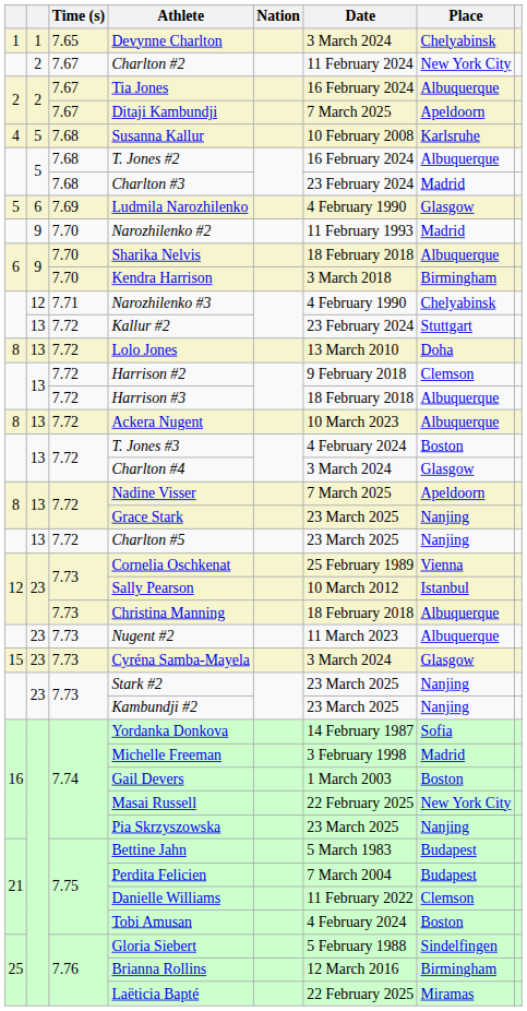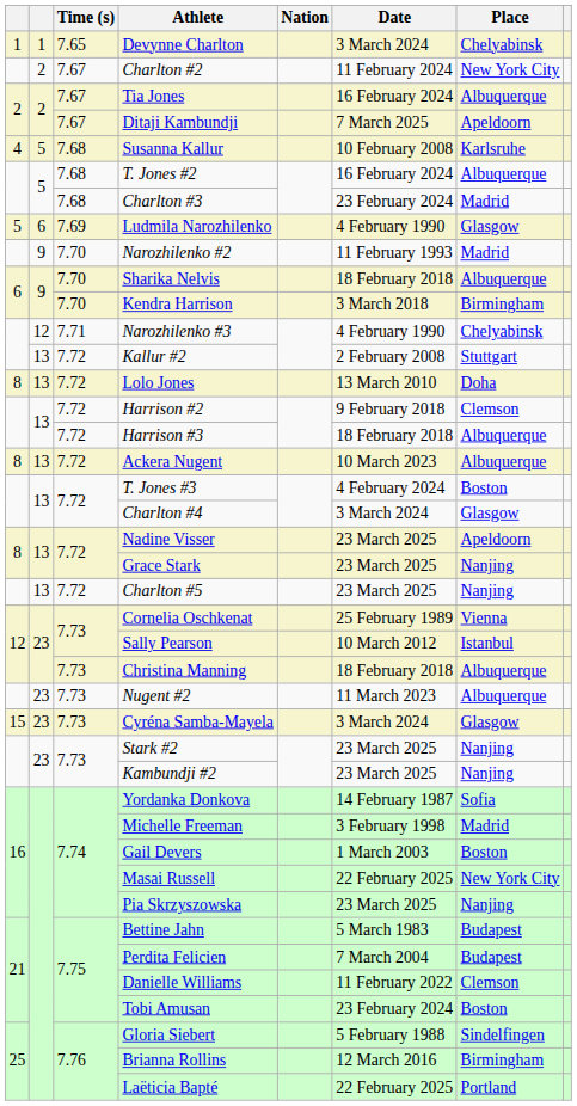 <table class="wikitable sortable">
 <tr>
 <th></th>
 <th></th>
 <th>Time (s)</th>
 <th>Athlete</th>
 <th>Nation</th>
 <th>Date</th>
 <th>Place</th>
 <th class="unsortable"></th>
 </tr>
 <tr bgcolor="#f6F5CE">
 <td align="center">1</td>
 <td align="center">1</td>
 <td>7.65</td>
 <td><a href='#'>Devynne Charlton</a></td>
 <td></td>
 <td>3 March 2024</td>
 <td><a href='#'>Chelyabinsk</a></td>
 <td></td>
 </tr>
 <tr>
 <td align="center"></td>
 <td align="center">2</td>
 <td>7.67</td>
 <td><em>Charlton #2</em></td>
 <td></td>
 <td>11 February 2024</td>
 <td><a href='#'>New York City</a></td>
 <td></td>
 </tr>
 <tr bgcolor="#f6F5CE">
 <td rowspan="2" align="center">2</td>
 <td rowspan="2" align="center">2</td>
 <td>7.67 </td>
 <td><a href='#'>Tia Jones</a></td>
 <td></td>
 <td>16 February 2024</td>
 <td><a href='#'>Albuquerque</a></td>
 <td></td>
 </tr>
 <tr bgcolor="#f6F5CE">
 <td>7.67</td>
 <td><a href='#'>Ditaji Kambundji</a></td>
 <td></td>
 <td>7 March 2025</td>
 <td><a href='#'>Apeldoorn</a></td>
 <td></td>
 </tr>
 <tr bgcolor="#f6F5CE">
 <td align="center">4</td>
 <td align="center">5</td>
 <td>7.68</td>
 <td><a href='#'>Susanna Kallur</a></td>
 <td></td>
 <td>10 February 2008</td>
 <td><a href='#'>Karlsruhe</a></td>
 <td></td>
 </tr>
 <tr>
 <td rowspan="2"></td>
 <td rowspan="2" align="center">5</td>
 <td>7.68 </td>
 <td><em>T. Jones #2</em></td>
 <td rowspan="2"></td>
 <td>16 February 2024</td>
 <td><a href='#'>Albuquerque</a></td>
 <td></td>
 </tr>
 <tr>
 <td>7.68</td>
 <td><em>Charlton #3</em></td>
 <td>23 February 2024</td>
 <td><a href='#'>Madrid</a></td>
 <td></td>
 </tr>
 <tr bgcolor="#f6F5CE">
 <td align="center">5</td>
 <td align="center">6</td>
 <td>7.69</td>
 <td><a href='#'>Ludmila Narozhilenko</a></td>
 <td></td>
 <td>4 February 1990</td>
 <td><a href='#'>Glasgow</a></td>
 <td></td>
 </tr>
 <tr>
 <td></td>
 <td align="center">9</td>
 <td>7.70</td>
 <td><em>Narozhilenko #2</em></td>
 <td></td>
 <td>11 February 1993</td>
 <td><a href='#'>Madrid</a></td>
 <td></td>
 </tr>
 <tr bgcolor="#f6F5CE">
 <td rowspan="2" align="center">6</td>
 <td rowspan="2" align="center">9</td>
 <td>7.70 </td>
 <td><a href='#'>Sharika Nelvis</a></td>
 <td></td>
 <td>18 February 2018</td>
 <td><a href='#'>Albuquerque</a></td>
 <td></td>
 </tr>
 <tr bgcolor="#f6F5CE">
 <td>7.70</td>
 <td><a href='#'>Kendra Harrison</a></td>
 <td></td>
 <td>3 March 2018</td>
 <td><a href='#'>Birmingham</a></td>
 <td></td>
 </tr>
 <tr>
 <td rowspan=2></td>
 <td align=center>12</td>
 <td>7.71</td>
 <td><em>Narozhilenko #3</em></td>
 <td rowspan=2></td>
 <td>4 February 1990</td>
 <td><a href='#'>Chelyabinsk</a></td>
 <td></td>
 </tr>
 <tr>
 <td align=center>13</td>
 <td>7.72</td>
 <td><em>Kallur #2</em></td>
-<td>23 February 2024</td>
+<td>2 February 2008</td>
 <td><a href='#'>Stuttgart</a></td>
 <td></td>
 </tr>
 <tr bgcolor="#f6F5CE">
 <td align=center>8</td>
 <td align="center">13</td>
 <td>7.72</td>
 <td><a href='#'>Lolo Jones</a></td>
 <td></td>
 <td>13 March 2010</td>
 <td><a href='#'>Doha</a></td>
 <td></td>
 </tr>
 <tr>
 <td rowspan=2></td>
 <td rowspan=2 align=center>13</td>
 <td>7.72</td>
 <td><em>Harrison #2</em></td>
 <td rowspan=2></td>
 <td>9 February 2018</td>
 <td><a href='#'>Clemson</a></td>
 <td></td>
 </tr>
 <tr>
 <td>7.72 </td>
 <td><em>Harrison #3</em></td>
 <td>18 February 2018</td>
 <td><a href='#'>Albuquerque</a></td>
 <td></td>
 </tr>
 <tr bgcolor="#f6F5CE">
 <td align="center">8</td>
 <td align="center">13</td>
 <td>7.72 </td>
 <td><a href='#'>Ackera Nugent</a></td>
 <td></td>
 <td>10 March 2023</td>
 <td><a href='#'>Albuquerque</a></td>
 <td></td>
 </tr>
 <tr>
 <td rowspan="2"></td>
 <td rowspan="2" align="center">13</td>
 <td rowspan="2">7.72</td>
 <td><em>T. Jones #3</em></td>
 <td rowspan="2"></td>
 <td>4 February 2024</td>
 <td><a href='#'>Boston</a></td>
 <td></td>
 </tr>
 <tr>
 <td><em>Charlton #4</em></td>
 <td>3 March 2024</td>
 <td><a href='#'>Glasgow</a></td>
 <td></td>
 </tr>
 <tr bgcolor="#f6F5CE">
 <td rowspan="2" align="center">8</td>
 <td rowspan="2" align="center">13</td>
 <td rowspan="2">7.72</td>
 <td><a href='#'>Nadine Visser</a></td>
 <td></td>
-<td>7 March 2025</td>
+<td>23 March 2025</td>
 <td><a href='#'>Apeldoorn</a></td>
 <td></td>
 </tr>
 <tr bgcolor="#f6F5CE">
 <td><a href='#'>Grace Stark</a></td>
 <td></td>
 <td>23 March 2025</td>
 <td><a href='#'>Nanjing</a></td>
 <td></td>
 </tr>
 <tr>
 <td align="center"></td>
 <td align="center">13</td>
 <td>7.72</td>
 <td><em>Charlton #5</em></td>
 <td></td>
 <td>23 March 2025</td>
 <td><a href='#'>Nanjing</a></td>
 <td></td>
 </tr>
 <tr bgcolor="#f6F5CE">
 <td rowspan="3" align="center">12</td>
 <td rowspan="3" align="center">23</td>
 <td rowspan="2">7.73</td>
 <td><a href='#'>Cornelia Oschkenat</a></td>
 <td></td>
 <td>25 February 1989</td>
 <td><a href='#'>Vienna</a></td>
 <td></td>
 </tr>
 <tr bgcolor="#f6F5CE">
 <td><a href='#'>Sally Pearson</a></td>
 <td></td>
 <td>10 March 2012</td>
 <td><a href='#'>Istanbul</a></td>
 <td></td>
 </tr>
 <tr bgcolor="#f6F5CE">
 <td>7.73 </td>
 <td><a href='#'>Christina Manning</a></td>
 <td></td>
 <td>18 February 2018</td>
 <td><a href='#'>Albuquerque</a></td>
 <td></td>
 </tr>
 <tr>
 <td></td>
 <td align="center">23</td>
 <td>7.73 </td>
 <td><em>Nugent #2</em></td>
 <td></td>
 <td>11 March 2023</td>
 <td><a href='#'>Albuquerque</a></td>
 <td></td>
 </tr>
 <tr bgcolor="#f6F5CE">
 <td align="center">15</td>
 <td align="center">23</td>
 <td>7.73</td>
 <td><a href='#'>Cyréna Samba-Mayela</a></td>
 <td></td>
 <td>3 March 2024</td>
 <td><a href='#'>Glasgow</a></td>
 <td></td>
 </tr>
 <tr>
 <td rowspan="2" align=center></td>
 <td rowspan="2" align=center>23</td>
 <td rowspan="2">7.73</td>
 <td><em>Stark #2</em></td>
 <td rowspan="2"></td>
 <td>23 March 2025</td>
 <td><a href='#'>Nanjing</a></td>
 <td></td>
 </tr>
 <tr>
 <td><em>Kambundji #2</em></td>
 <td>23 March 2025</td>
 <td><a href='#'>Nanjing</a></td>
 <td></td>
 </tr>
 <tr bgcolor="#CCFFCC">
 <td rowspan="5" align="center">16</td>
 <td rowspan="12" align="center"></td>
 <td rowspan="5">7.74</td>
 <td><a href='#'>Yordanka Donkova</a></td>
 <td></td>
 <td>14 February 1987</td>
 <td><a href='#'>Sofia</a></td>
 <td></td>
 </tr>
 <tr bgcolor=#CCFFCC>
 <td><a href='#'>Michelle Freeman</a></td>
 <td></td>
 <td>3 February 1998</td>
 <td><a href='#'>Madrid</a></td>
 <td></td>
 </tr>
 <tr bgcolor=#CCFFCC>
 <td><a href='#'>Gail Devers</a></td>
 <td></td>
 <td>1 March 2003</td>
 <td><a href='#'>Boston</a></td>
 <td></td>
 </tr>
 <tr bgcolor=#CCFFCC>
 <td><a href='#'>Masai Russell</a></td>
 <td></td>
 <td>22 February 2025</td>
 <td><a href='#'>New York City</a></td>
 <td></td>
 </tr>
 <tr bgcolor=#CCFFCC>
 <td><a href='#'>Pia Skrzyszowska</a></td>
 <td></td>
 <td>23 March 2025</td>
 <td><a href='#'>Nanjing</a></td>
 <td></td>
 </tr>
 <tr bgcolor="#CCFFCC">
 <td rowspan="4" align="center">21</td>
 <td rowspan="4">7.75</td>
 <td><a href='#'>Bettine Jahn</a></td>
 <td></td>
 <td>5 March 1983</td>
 <td><a href='#'>Budapest</a></td>
 <td></td>
 </tr>
 <tr bgcolor=#CCFFCC>
 <td><a href='#'>Perdita Felicien</a></td>
 <td></td>
 <td>7 March 2004</td>
 <td><a href='#'>Budapest</a></td>
 <td></td>
 </tr>
 <tr bgcolor=#CCFFCC>
 <td><a href='#'>Danielle Williams</a></td>
 <td></td>
 <td>11 February 2022</td>
 <td><a href='#'>Clemson</a></td>
 <td></td>
 </tr>
 <tr bgcolor=#CCFFCC>
 <td><a href='#'>Tobi Amusan</a></td>
 <td></td>
-<td>4 February 2024</td>
+<td>23 February 2024</td>
 <td><a href='#'>Boston</a></td>
 <td></td>
 </tr>
 <tr bgcolor="#CCFFCC">
 <td rowspan="3" align="center">25</td>
 <td rowspan="3">7.76</td>
 <td><a href='#'>Gloria Siebert</a></td>
 <td></td>
 <td>5 February 1988</td>
 <td><a href='#'>Sindelfingen</a></td>
 <td></td>
 </tr>
 <tr bgcolor=#CCFFCC>
 <td><a href='#'>Brianna Rollins</a></td>
 <td></td>
 <td>12 March 2016</td>
 <td><a href='#'>Birmingham</a></td>
 <td></td>
 </tr>
 <tr bgcolor=#CCFFCC>
 <td><a href='#'>Laëticia Bapté</a></td>
 <td></td>
 <td>22 February 2025</td>
-<td><a href='#'>Miramas</a></td>
+<td><a href='#'>Portland</a></td>
 <td></td>
 </tr>
 </table>
